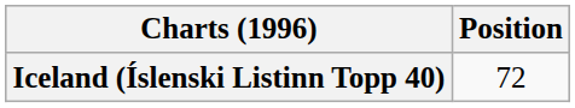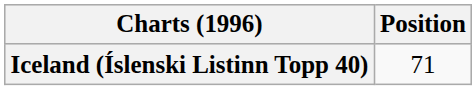 <table class="wikitable plainrowheaders" style="text-align:center">
 <tr>
 <th>Charts (1996)</th>
 <th>Position</th>
 </tr>
 <tr>
 <th scope="row">Iceland (Íslenski Listinn Topp 40)</th>
-<td>72</td>
+<td>71</td>
 </tr>
 </table>
